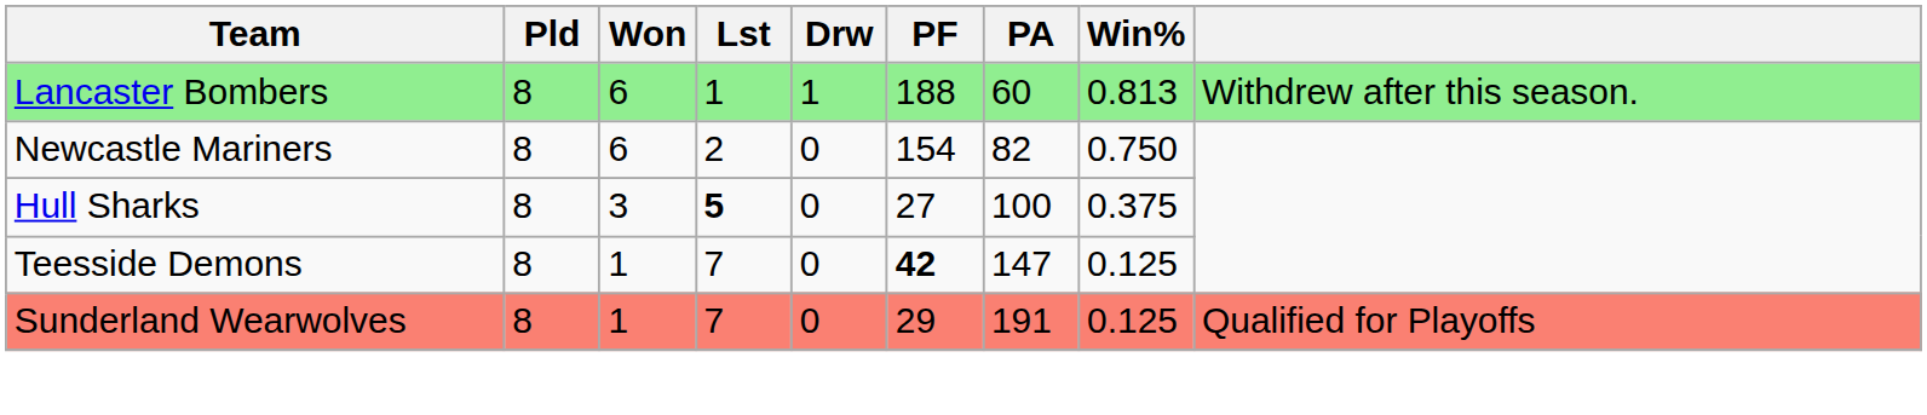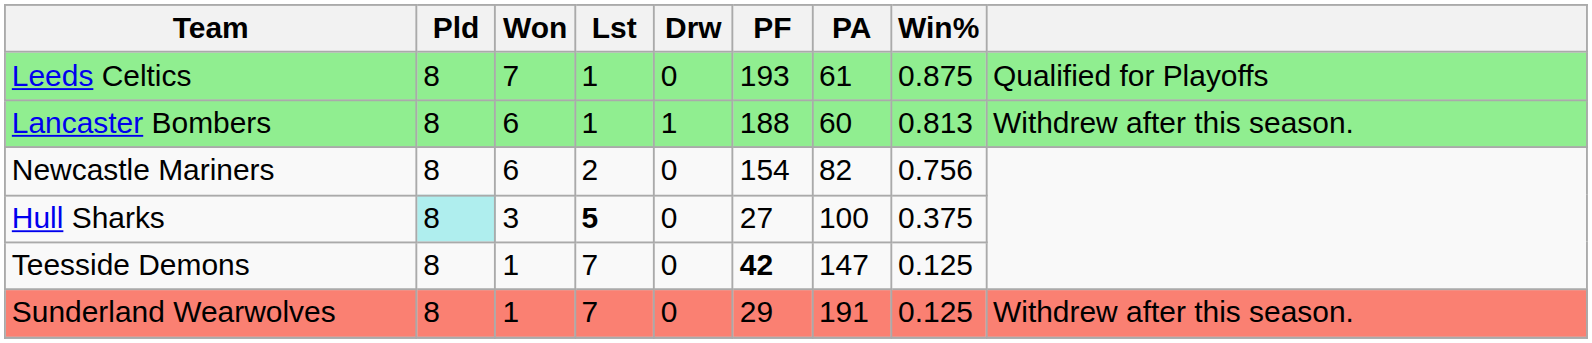 <table class="wikitable">
 <tr>
 <th width=26%>Team</th>
 <th width=5%>Pld</th>
 <th width=5%>Won</th>
 <th width=5%>Lst</th>
 <th width=5%>Drw</th>
 <th width=5%>PF</th>
 <th width=5%>PA</th>
 <th width=6%>Win%</th>
 <th width=38%></th>
+</tr>
+<tr style="background:lightgreen">
+<td><a href='#'>Leeds</a> Celtics</td>
+<td>8</td>
+<td>7</td>
+<td>1</td>
+<td>0</td>
+<td>193</td>
+<td>61</td>
+<td>0.875</td>
+<td>Qualified for Playoffs</td>
 </tr>
 <tr style="background:lightgreen">
 <td><a href='#'>Lancaster</a> Bombers</td>
 <td>8</td>
 <td>6</td>
 <td>1</td>
 <td>1</td>
 <td>188</td>
 <td>60</td>
 <td>0.813</td>
 <td>Withdrew after this season.</td>
 </tr>
 <tr>
 <td>Newcastle Mariners</td>
 <td>8</td>
 <td>6</td>
 <td>2</td>
 <td>0</td>
 <td>154</td>
 <td>82</td>
-<td>0.750</td>
+<td>0.756</td>
 </tr>
 <tr>
 <td><a href='#'>Hull</a> Sharks</td>
-<td>8</td>
+<td style="background: paleturquoise;">8</td>
 <td>3</td>
 <td><strong>5</strong></td>
 <td>0</td>
 <td>27</td>
 <td>100</td>
 <td>0.375</td>
 </tr>
 <tr>
 <td>Teesside Demons</td>
 <td>8</td>
 <td>1</td>
 <td>7</td>
 <td>0</td>
 <td><strong>42</strong></td>
 <td>147</td>
 <td>0.125</td>
 </tr>
 <tr style="background:salmon">
 <td>Sunderland Wearwolves</td>
 <td>8</td>
 <td>1</td>
 <td>7</td>
 <td>0</td>
 <td>29</td>
 <td>191</td>
 <td>0.125</td>
-<td>Qualified for Playoffs</td>
+<td>Withdrew after this season.</td>
 </tr>
 <tr>
 </tr>
 </table>
